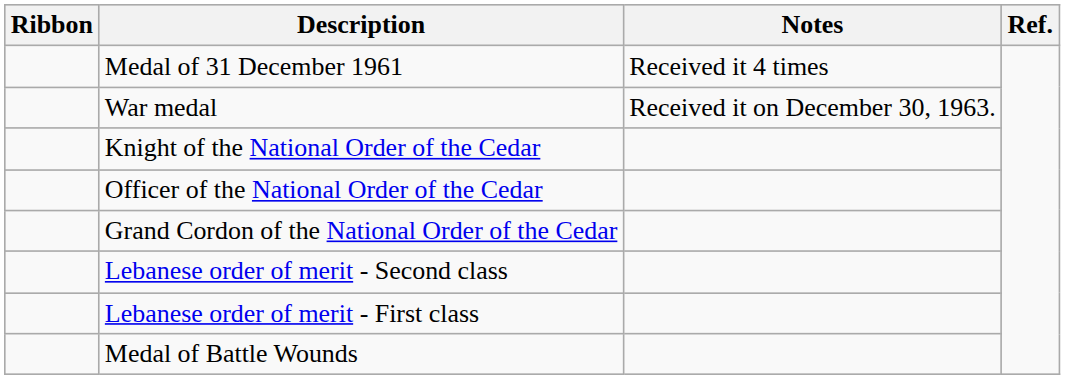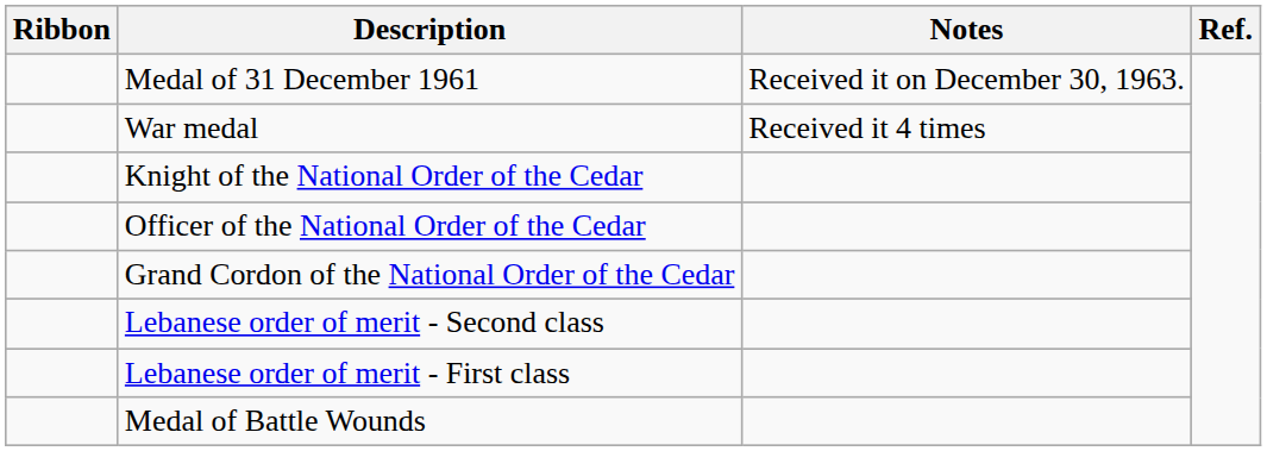 <table class="wikitable">
 <tr>
 <th>Ribbon</th>
 <th>Description</th>
 <th>Notes</th>
 <th>Ref.</th>
 </tr>
 <tr>
 <td></td>
 <td>Medal of 31 December 1961</td>
-<td>Received it 4 times</td>
+<td>Received it on December 30, 1963.</td>
 <td rowspan="8"></td>
 </tr>
 <tr>
 <td></td>
 <td>War medal</td>
-<td>Received it on December 30, 1963.</td>
+<td>Received it 4 times</td>
 </tr>
 <tr>
 <td></td>
 <td>Knight of the <a href='#'>National Order of the Cedar</a></td>
 <td></td>
 </tr>
 <tr>
 <td></td>
 <td>Officer of the <a href='#'>National Order of the Cedar</a></td>
 <td></td>
 </tr>
 <tr>
 <td></td>
 <td>Grand Cordon of the <a href='#'>National Order of the Cedar</a></td>
 <td></td>
 </tr>
 <tr>
 <td></td>
 <td><a href='#'>Lebanese order of merit</a> - Second class</td>
 <td></td>
 </tr>
 <tr>
 <td></td>
 <td><a href='#'>Lebanese order of merit</a> - First class</td>
 <td></td>
 </tr>
 <tr>
 <td></td>
 <td>Medal of Battle Wounds</td>
 <td></td>
 </tr>
 </table>
